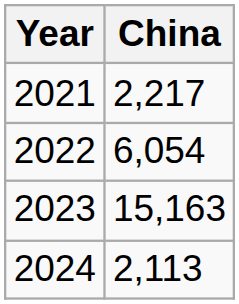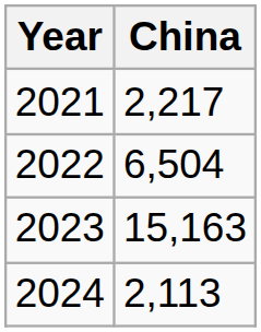 <table class="wikitable">
 <tr>
 <th>Year</th>
 <th>China</th>
 </tr>
 <tr>
 <td>2021</td>
 <td>2,217</td>
 </tr>
 <tr>
 <td>2022</td>
-<td>6,054</td>
+<td>6,504</td>
 </tr>
 <tr>
 <td>2023</td>
 <td>15,163</td>
 </tr>
 <tr>
 <td>2024</td>
 <td>2,113</td>
 </tr>
 </table>
